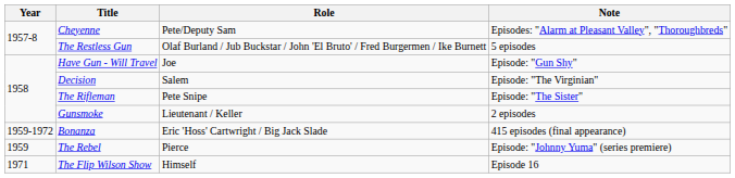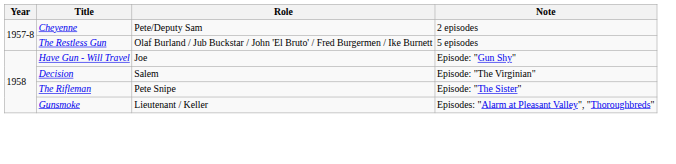 <table class="wikitable">
 <tr>
 <th>Year</th>
 <th>Title</th>
 <th>Role</th>
 <th>Note</th>
 </tr>
 <tr>
 <td rowspan="2">1957-8</td>
 <td><em><a href='#'>Cheyenne</a></em></td>
 <td>Pete/Deputy Sam</td>
-<td>Episodes: "<a href='#'>Alarm at Pleasant Valley</a>", "<a href='#'>Thoroughbreds</a>"</td>
+<td>2 episodes</td>
 </tr>
 <tr>
 <td><em><a href='#'>The Restless Gun</a></em></td>
 <td>Olaf Burland / Jub Buckstar / John 'El Bruto' / Fred Burgermen / Ike Burnett</td>
 <td>5 episodes</td>
 </tr>
 <tr>
 <td rowspan="4">1958</td>
 <td><em><a href='#'>Have Gun - Will Travel</a></em></td>
 <td>Joe</td>
 <td>Episode: "<a href='#'>Gun Shy</a>"</td>
 </tr>
 <tr>
 <td><em><a href='#'>Decision</a></em></td>
 <td>Salem</td>
 <td>Episode: "The Virginian"</td>
 </tr>
 <tr>
 <td><em><a href='#'>The Rifleman</a></em></td>
 <td>Pete Snipe</td>
 <td>Episode: "<a href='#'>The Sister</a>"</td>
 </tr>
 <tr>
 <td><em><a href='#'>Gunsmoke</a></em></td>
 <td>Lieutenant / Keller</td>
-<td>2 episodes</td>
-</tr>
-<tr>
-<td>1959-1972</td>
-<td><em><a href='#'>Bonanza</a></em></td>
-<td>Eric 'Hoss' Cartwright / Big Jack Slade</td>
-<td>415 episodes (final appearance)</td>
-</tr>
-<tr>
-<td>1959</td>
-<td><em><a href='#'>The Rebel</a></em></td>
-<td>Pierce</td>
-<td>Episode: "<a href='#'>Johnny Yuma</a>" (series premiere)</td>
-</tr>
-<tr>
-<td>1971</td>
-<td><em><a href='#'>The Flip Wilson Show</a></em></td>
-<td>Himself</td>
-<td>Episode 16</td>
+<td>Episodes: "<a href='#'>Alarm at Pleasant Valley</a>", "<a href='#'>Thoroughbreds</a>"</td>
 </tr>
 </table>
